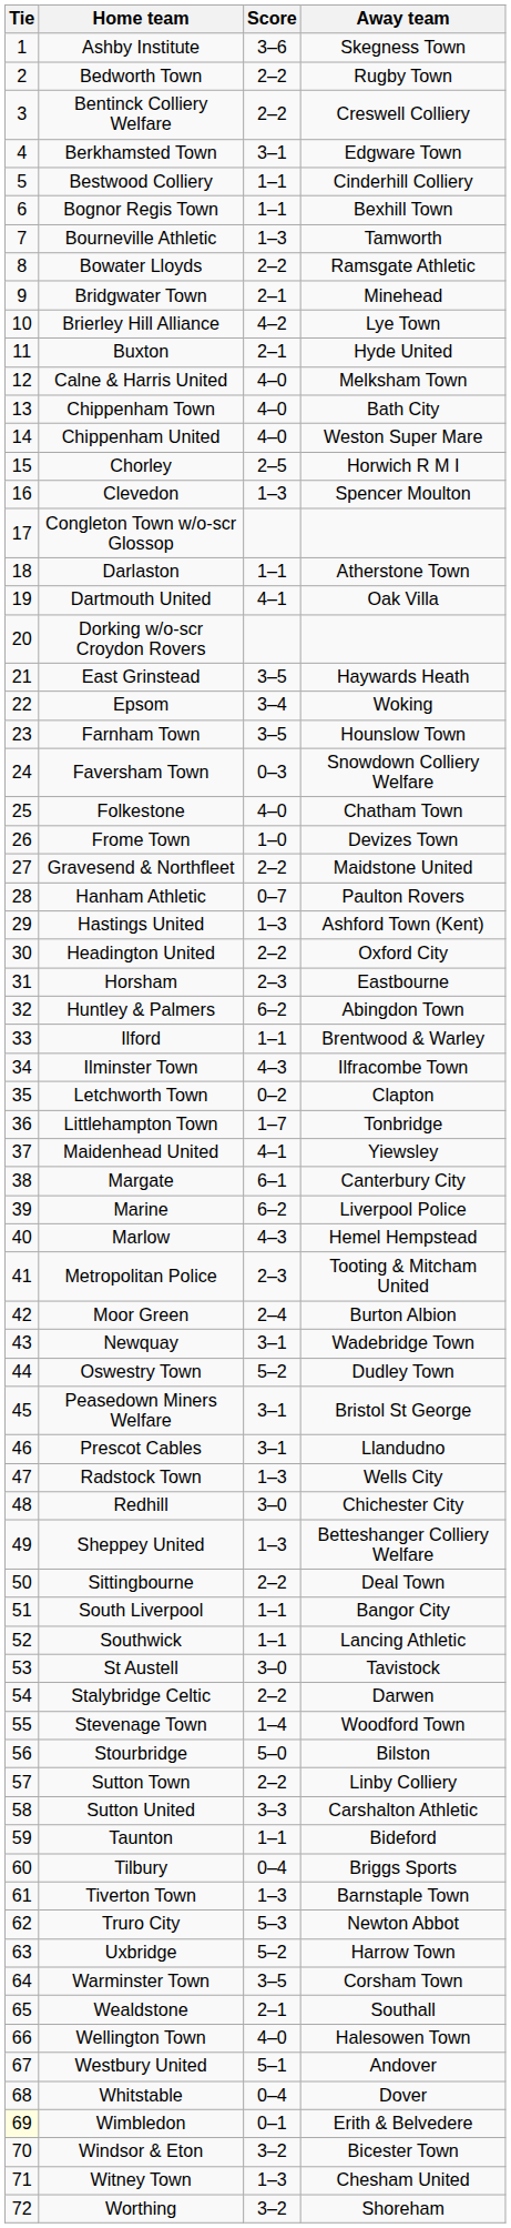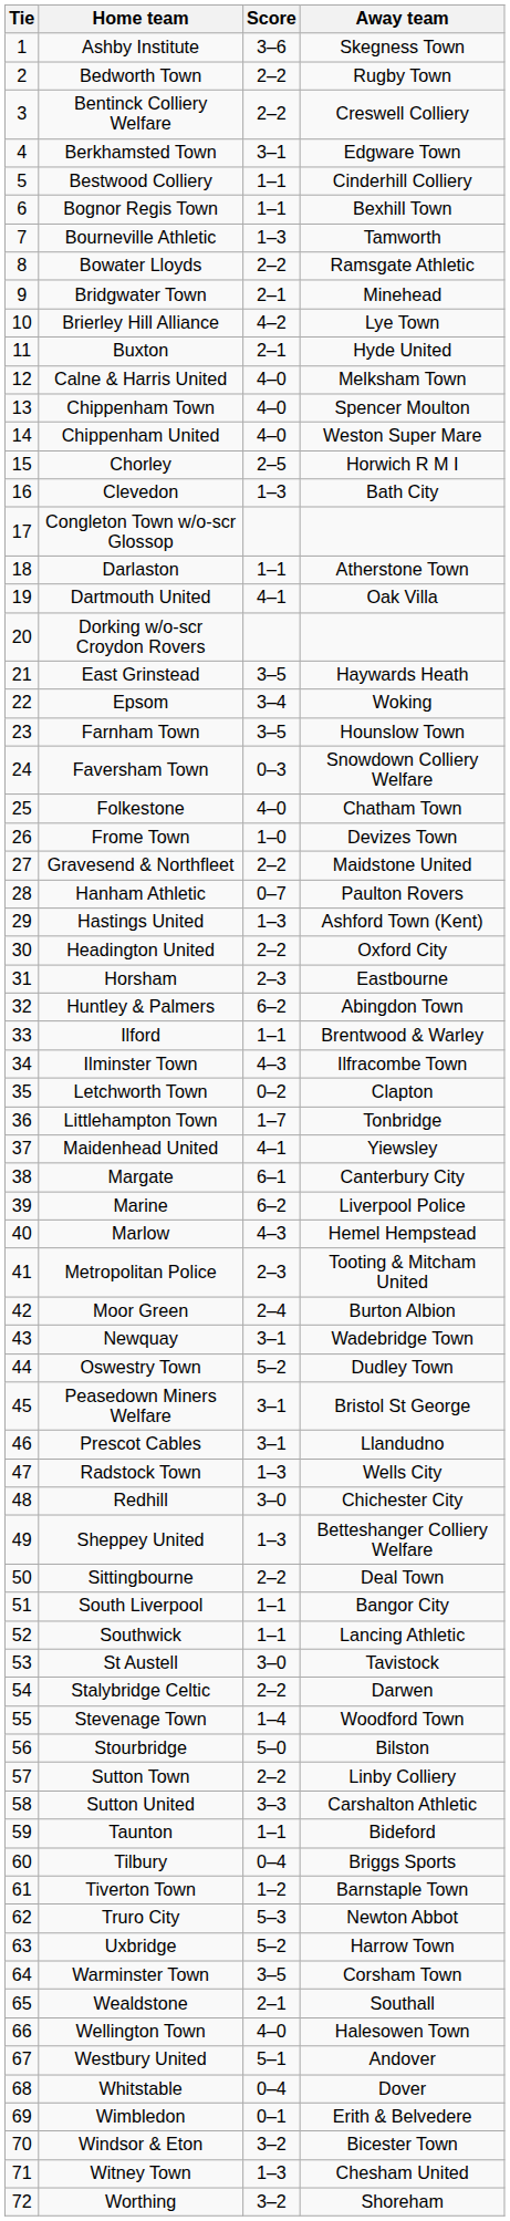 <table class="wikitable" style="text-align:center;">
 <tr>
 <th width=20>Tie</th>
 <th width=175>Home team</th>
 <th width=20>Score</th>
 <th width=175>Away team</th>
 </tr>
 <tr>
 <td>1</td>
 <td>Ashby Institute</td>
 <td>3–6</td>
 <td>Skegness Town</td>
 </tr>
 <tr>
 <td>2</td>
 <td>Bedworth Town</td>
 <td>2–2</td>
 <td>Rugby Town</td>
 </tr>
 <tr>
 <td>3</td>
 <td>Bentinck Colliery Welfare</td>
 <td>2–2</td>
 <td>Creswell Colliery</td>
 </tr>
 <tr>
 <td>4</td>
 <td>Berkhamsted Town</td>
 <td>3–1</td>
 <td>Edgware Town</td>
 </tr>
 <tr>
 <td>5</td>
 <td>Bestwood Colliery</td>
 <td>1–1</td>
 <td>Cinderhill Colliery</td>
 </tr>
 <tr>
 <td>6</td>
 <td>Bognor Regis Town</td>
 <td>1–1</td>
 <td>Bexhill Town</td>
 </tr>
 <tr>
 <td>7</td>
 <td>Bourneville Athletic</td>
 <td>1–3</td>
 <td>Tamworth</td>
 </tr>
 <tr>
 <td>8</td>
 <td>Bowater Lloyds</td>
 <td>2–2</td>
 <td>Ramsgate Athletic</td>
 </tr>
 <tr>
 <td>9</td>
 <td>Bridgwater Town</td>
 <td>2–1</td>
 <td>Minehead</td>
 </tr>
 <tr>
 <td>10</td>
 <td>Brierley Hill Alliance</td>
 <td>4–2</td>
 <td>Lye Town</td>
 </tr>
 <tr>
 <td>11</td>
 <td>Buxton</td>
 <td>2–1</td>
 <td>Hyde United</td>
 </tr>
 <tr>
 <td>12</td>
 <td>Calne & Harris United</td>
 <td>4–0</td>
 <td>Melksham Town</td>
 </tr>
 <tr>
 <td>13</td>
 <td>Chippenham Town</td>
 <td>4–0</td>
-<td>Bath City</td>
+<td>Spencer Moulton</td>
 </tr>
 <tr>
 <td>14</td>
 <td>Chippenham United</td>
 <td>4–0</td>
 <td>Weston Super Mare</td>
 </tr>
 <tr>
 <td>15</td>
 <td>Chorley</td>
 <td>2–5</td>
 <td>Horwich R M I</td>
 </tr>
 <tr>
 <td>16</td>
 <td>Clevedon</td>
 <td>1–3</td>
-<td>Spencer Moulton</td>
+<td>Bath City</td>
 </tr>
 <tr>
 <td>17</td>
 <td>Congleton Town w/o-scr Glossop</td>
 <td></td>
 <td></td>
 </tr>
 <tr>
 <td>18</td>
 <td>Darlaston</td>
 <td>1–1</td>
 <td>Atherstone Town</td>
 </tr>
 <tr>
 <td>19</td>
 <td>Dartmouth United</td>
 <td>4–1</td>
 <td>Oak Villa</td>
 </tr>
 <tr>
 <td>20</td>
 <td>Dorking w/o-scr Croydon Rovers</td>
 <td></td>
 <td></td>
 </tr>
 <tr>
 <td>21</td>
 <td>East Grinstead</td>
 <td>3–5</td>
 <td>Haywards Heath</td>
 </tr>
 <tr>
 <td>22</td>
 <td>Epsom</td>
 <td>3–4</td>
 <td>Woking</td>
 </tr>
 <tr>
 <td>23</td>
 <td>Farnham Town</td>
 <td>3–5</td>
 <td>Hounslow Town</td>
 </tr>
 <tr>
 <td>24</td>
 <td>Faversham Town</td>
 <td>0–3</td>
 <td>Snowdown Colliery Welfare</td>
 </tr>
 <tr>
 <td>25</td>
 <td>Folkestone</td>
 <td>4–0</td>
 <td>Chatham Town</td>
 </tr>
 <tr>
 <td>26</td>
 <td>Frome Town</td>
 <td>1–0</td>
 <td>Devizes Town</td>
 </tr>
 <tr>
 <td>27</td>
 <td>Gravesend & Northfleet</td>
 <td>2–2</td>
 <td>Maidstone United</td>
 </tr>
 <tr>
 <td>28</td>
 <td>Hanham Athletic</td>
 <td>0–7</td>
 <td>Paulton Rovers</td>
 </tr>
 <tr>
 <td>29</td>
 <td>Hastings United</td>
 <td>1–3</td>
 <td>Ashford Town (Kent)</td>
 </tr>
 <tr>
 <td>30</td>
 <td>Headington United</td>
 <td>2–2</td>
 <td>Oxford City</td>
 </tr>
 <tr>
 <td>31</td>
 <td>Horsham</td>
 <td>2–3</td>
 <td>Eastbourne</td>
 </tr>
 <tr>
 <td>32</td>
 <td>Huntley & Palmers</td>
 <td>6–2</td>
 <td>Abingdon Town</td>
 </tr>
 <tr>
 <td>33</td>
 <td>Ilford</td>
 <td>1–1</td>
 <td>Brentwood & Warley</td>
 </tr>
 <tr>
 <td>34</td>
 <td>Ilminster Town</td>
 <td>4–3</td>
 <td>Ilfracombe Town</td>
 </tr>
 <tr>
 <td>35</td>
 <td>Letchworth Town</td>
 <td>0–2</td>
 <td>Clapton</td>
 </tr>
 <tr>
 <td>36</td>
 <td>Littlehampton Town</td>
 <td>1–7</td>
 <td>Tonbridge</td>
 </tr>
 <tr>
 <td>37</td>
 <td>Maidenhead United</td>
 <td>4–1</td>
 <td>Yiewsley</td>
 </tr>
 <tr>
 <td>38</td>
 <td>Margate</td>
 <td>6–1</td>
 <td>Canterbury City</td>
 </tr>
 <tr>
 <td>39</td>
 <td>Marine</td>
 <td>6–2</td>
 <td>Liverpool Police</td>
 </tr>
 <tr>
 <td>40</td>
 <td>Marlow</td>
 <td>4–3</td>
 <td>Hemel Hempstead</td>
 </tr>
 <tr>
 <td>41</td>
 <td>Metropolitan Police</td>
 <td>2–3</td>
 <td>Tooting & Mitcham United</td>
 </tr>
 <tr>
 <td>42</td>
 <td>Moor Green</td>
 <td>2–4</td>
 <td>Burton Albion</td>
 </tr>
 <tr>
 <td>43</td>
 <td>Newquay</td>
 <td>3–1</td>
 <td>Wadebridge Town</td>
 </tr>
 <tr>
 <td>44</td>
 <td>Oswestry Town</td>
 <td>5–2</td>
 <td>Dudley Town</td>
 </tr>
 <tr>
 <td>45</td>
 <td>Peasedown Miners Welfare</td>
 <td>3–1</td>
 <td>Bristol St George</td>
 </tr>
 <tr>
 <td>46</td>
 <td>Prescot Cables</td>
 <td>3–1</td>
 <td>Llandudno</td>
 </tr>
 <tr>
 <td>47</td>
 <td>Radstock Town</td>
 <td>1–3</td>
 <td>Wells City</td>
 </tr>
 <tr>
 <td>48</td>
 <td>Redhill</td>
 <td>3–0</td>
 <td>Chichester City</td>
 </tr>
 <tr>
 <td>49</td>
 <td>Sheppey United</td>
 <td>1–3</td>
 <td>Betteshanger Colliery Welfare</td>
 </tr>
 <tr>
 <td>50</td>
 <td>Sittingbourne</td>
 <td>2–2</td>
 <td>Deal Town</td>
 </tr>
 <tr>
 <td>51</td>
 <td>South Liverpool</td>
 <td>1–1</td>
 <td>Bangor City</td>
 </tr>
 <tr>
 <td>52</td>
 <td>Southwick</td>
 <td>1–1</td>
 <td>Lancing Athletic</td>
 </tr>
 <tr>
 <td>53</td>
 <td>St Austell</td>
 <td>3–0</td>
 <td>Tavistock</td>
 </tr>
 <tr>
 <td>54</td>
 <td>Stalybridge Celtic</td>
 <td>2–2</td>
 <td>Darwen</td>
 </tr>
 <tr>
 <td>55</td>
 <td>Stevenage Town</td>
 <td>1–4</td>
 <td>Woodford Town</td>
 </tr>
 <tr>
 <td>56</td>
 <td>Stourbridge</td>
 <td>5–0</td>
 <td>Bilston</td>
 </tr>
 <tr>
 <td>57</td>
 <td>Sutton Town</td>
 <td>2–2</td>
 <td>Linby Colliery</td>
 </tr>
 <tr>
 <td>58</td>
 <td>Sutton United</td>
 <td>3–3</td>
 <td>Carshalton Athletic</td>
 </tr>
 <tr>
 <td>59</td>
 <td>Taunton</td>
 <td>1–1</td>
 <td>Bideford</td>
 </tr>
 <tr>
 <td>60</td>
 <td>Tilbury</td>
 <td>0–4</td>
 <td>Briggs Sports</td>
 </tr>
 <tr>
 <td>61</td>
 <td>Tiverton Town</td>
-<td>1–3</td>
+<td>1–2</td>
 <td>Barnstaple Town</td>
 </tr>
 <tr>
 <td>62</td>
 <td>Truro City</td>
 <td>5–3</td>
 <td>Newton Abbot</td>
 </tr>
 <tr>
 <td>63</td>
 <td>Uxbridge</td>
 <td>5–2</td>
 <td>Harrow Town</td>
 </tr>
 <tr>
 <td>64</td>
 <td>Warminster Town</td>
 <td>3–5</td>
 <td>Corsham Town</td>
 </tr>
 <tr>
 <td>65</td>
 <td>Wealdstone</td>
 <td>2–1</td>
 <td>Southall</td>
 </tr>
 <tr>
 <td>66</td>
 <td>Wellington Town</td>
 <td>4–0</td>
 <td>Halesowen Town</td>
 </tr>
 <tr>
 <td>67</td>
 <td>Westbury United</td>
 <td>5–1</td>
 <td>Andover</td>
 </tr>
 <tr>
 <td>68</td>
 <td>Whitstable</td>
 <td>0–4</td>
 <td>Dover</td>
 </tr>
 <tr>
-<td style="background: lightyellow;">69</td>
+<td>69</td>
 <td>Wimbledon</td>
 <td>0–1</td>
 <td>Erith & Belvedere</td>
 </tr>
 <tr>
 <td>70</td>
 <td>Windsor & Eton</td>
 <td>3–2</td>
 <td>Bicester Town</td>
 </tr>
 <tr>
 <td>71</td>
 <td>Witney Town</td>
 <td>1–3</td>
 <td>Chesham United</td>
 </tr>
 <tr>
 <td>72</td>
 <td>Worthing</td>
 <td>3–2</td>
 <td>Shoreham</td>
 </tr>
 </table>
